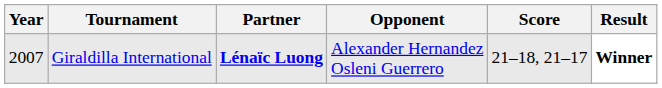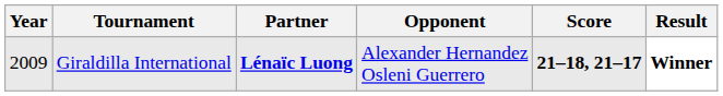 <table class="sortable wikitable" style="font-size: 90%;">
 <tr>
 <th>Year</th>
 <th>Tournament</th>
 <th>Partner</th>
 <th>Opponent</th>
 <th>Score</th>
 <th>Result</th>
 </tr>
 <tr style="background:#E9E9E9">
-<td align="center">2007</td>
+<td align="center">2009</td>
 <td align="left"><a href='#'>Giraldilla International</a></td>
 <td align="left"><strong> <a href='#'>Lénaïc Luong</a></strong></td>
 <td align="left"> <a href='#'>Alexander Hernandez</a> <br>  <a href='#'>Osleni Guerrero</a></td>
-<td align="left">21–18, 21–17</td>
+<td align="left"><strong>21–18, 21–17</strong></td>
 <td style="text-align:left; background:white"> <strong>Winner</strong></td>
 </tr>
 </table>
